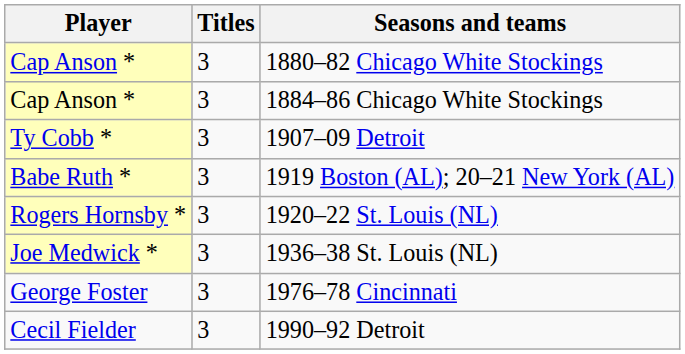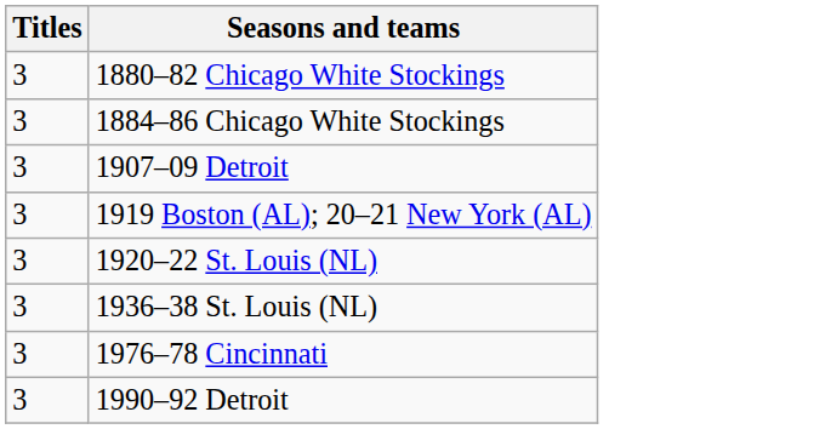 <table class="wikitable">
 <tr>
-<th>Player</th>
 <th>Titles</th>
 <th>Seasons and teams</th>
 </tr>
 <tr>
-<td style="background-color:#ffffbb"><a href='#'>Cap Anson</a> *</td>
 <td>3</td>
 <td>1880–82 <a href='#'>Chicago White Stockings</a></td>
 </tr>
 <tr>
-<td style="background-color:#ffffbb">Cap Anson *</td>
 <td>3</td>
 <td>1884–86 Chicago White Stockings</td>
 </tr>
 <tr>
-<td style="background-color:#ffffbb"><a href='#'>Ty Cobb</a> *</td>
 <td>3</td>
 <td>1907–09 <a href='#'>Detroit</a></td>
 </tr>
 <tr>
-<td style="background-color:#ffffbb"><a href='#'>Babe Ruth</a> *</td>
 <td>3</td>
 <td>1919 <a href='#'>Boston (AL)</a>;  20–21 <a href='#'>New York (AL)</a></td>
 </tr>
 <tr>
-<td style="background-color:#ffffbb"><a href='#'>Rogers Hornsby</a> *</td>
 <td>3</td>
 <td>1920–22 <a href='#'>St. Louis (NL)</a></td>
 </tr>
 <tr>
-<td style="background-color:#ffffbb"><a href='#'>Joe Medwick</a> *</td>
 <td>3</td>
 <td>1936–38 St. Louis (NL)</td>
 </tr>
 <tr>
-<td><a href='#'>George Foster</a></td>
 <td>3</td>
 <td>1976–78 <a href='#'>Cincinnati</a></td>
 </tr>
 <tr>
-<td><a href='#'>Cecil Fielder</a></td>
 <td>3</td>
 <td>1990–92 Detroit</td>
 </tr>
 </table>
